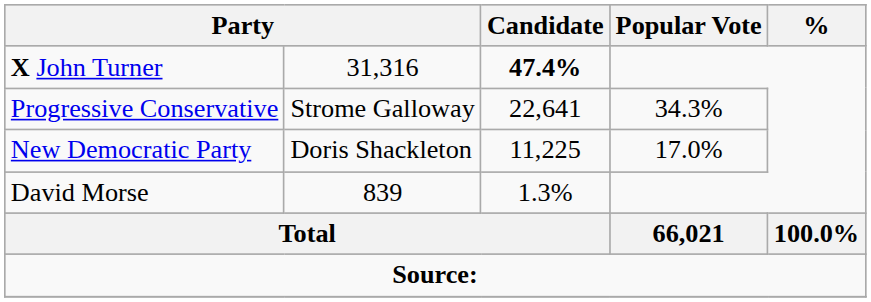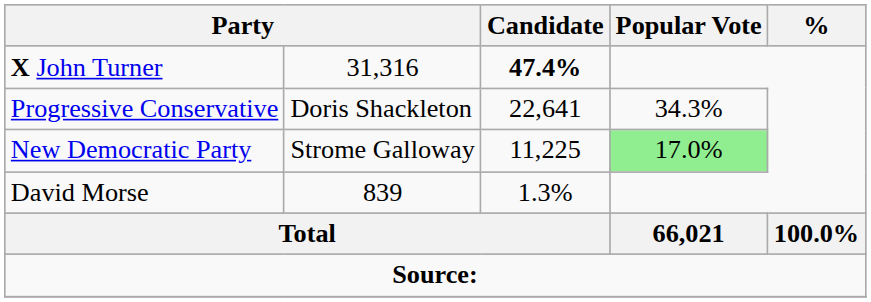 <table class="wikitable">
 <tr>
 <th colspan="2">Party</th>
 <th>Candidate</th>
 <th>Popular Vote</th>
 <th>%</th>
 </tr>
 <tr>
 <td> <strong>X</strong> <a href='#'>John Turner</a></td>
 <td align=center>31,316</td>
 <td align=center><strong>47.4%</strong></td>
 </tr>
 <tr>
 <td><a href='#'>Progressive Conservative</a></td>
-<td>Strome Galloway</td>
+<td>Doris Shackleton</td>
 <td align=center>22,641</td>
 <td align=center>34.3%</td>
 </tr>
 <tr>
 <td><a href='#'>New Democratic Party</a></td>
-<td>Doris Shackleton</td>
+<td>Strome Galloway</td>
 <td align=center>11,225</td>
-<td align=center>17.0%</td>
+<td align=center style="background: lightgreen;">17.0%</td>
 </tr>
 <tr>
 <td>David Morse</td>
 <td align=center>839</td>
 <td align=center>1.3%</td>
 </tr>
 <tr>
 <th colspan=3>Total</th>
 <th>66,021</th>
 <th>100.0%</th>
 </tr>
 <tr>
 <td align="center" colspan=5><strong>Source:</strong> </td>
 </tr>
 <tr>
 </tr>
 </table>
